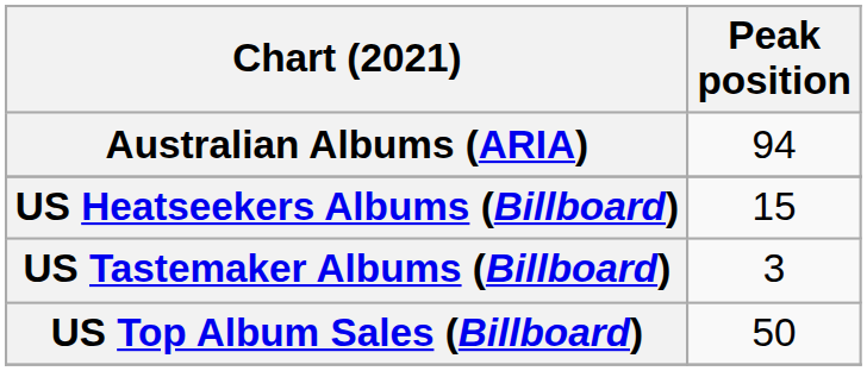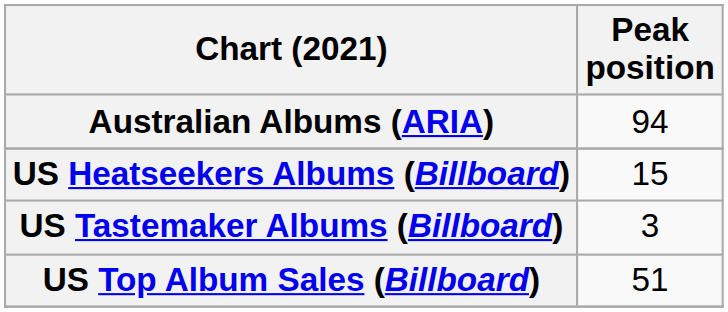 <table class="wikitable sortable plainrowheaders" style="text-align:center">
 <tr>
 <th scope="col">Chart (2021)</th>
 <th scope="col">Peak<br>position</th>
 </tr>
 <tr>
 <th scope="row">Australian Albums (<a href='#'>ARIA</a>)</th>
 <td>94</td>
 </tr>
 <tr>
 </tr>
 <tr>
 </tr>
 <tr>
 </tr>
 <tr>
 </tr>
 <tr>
 </tr>
 <tr>
 </tr>
 <tr>
 <th scope="row">US <a href='#'>Heatseekers Albums</a> (<em><a href='#'>Billboard</a></em>)</th>
 <td>15</td>
 </tr>
 <tr>
 <th scope="row">US <a href='#'>Tastemaker Albums</a> (<em><a href='#'>Billboard</a></em>)</th>
 <td>3</td>
 </tr>
 <tr>
 <th scope="row">US <a href='#'>Top Album Sales</a> (<em><a href='#'>Billboard</a></em>)</th>
-<td>50</td>
+<td>51</td>
 </tr>
 <tr>
 </tr>
 </table>
